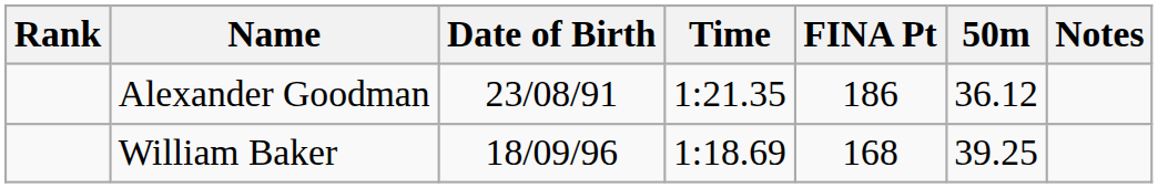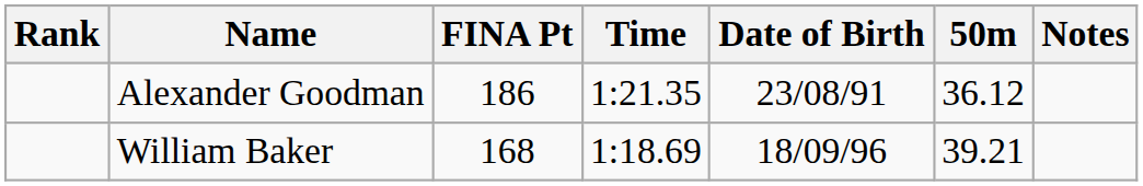 <table class="wikitable sortable" style="text-align:center">
 <tr>
 <th>Rank</th>
 <th>Name</th>
+<th>FINA Pt</th>
+<th>Time</th>
 <th>Date of Birth</th>
-<th>Time</th>
-<th>FINA Pt</th>
 <th>50m</th>
 <th>Notes</th>
 </tr>
 <tr>
 <td></td>
 <td align=left> Alexander Goodman</td>
+<td>186</td>
+<td>1:21.35</td>
 <td>23/08/91</td>
-<td>1:21.35</td>
-<td>186</td>
 <td>36.12</td>
 <td></td>
 </tr>
 <tr>
 <td></td>
 <td align=left> William Baker</td>
+<td>168</td>
+<td>1:18.69</td>
 <td>18/09/96</td>
-<td>1:18.69</td>
-<td>168</td>
-<td>39.25</td>
+<td>39.21</td>
 <td></td>
 </tr>
 </table>
